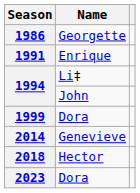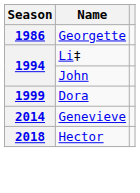 <table class="wikitable plainrowheaders">
 <tr>
 <th scope="col">Season</th>
 <th scope="col">Name</th>
 <th scope="col"></th>
 </tr>
 <tr>
 <th scope="row"><a href='#'>1986</a></th>
 <td><a href='#'>Georgette</a></td>
-<td></td>
-</tr>
-<tr>
-<th scope="row"><a href='#'>1991</a></th>
-<td><a href='#'>Enrique</a></td>
 <td></td>
 </tr>
 <tr>
 <th rowspan=2 scope="row"><a href='#'>1994</a></th>
 <td><a href='#'>Li</a>‡</td>
 <td></td>
 </tr>
 <tr>
 <td><a href='#'>John</a></td>
 <td></td>
 </tr>
 <tr>
 <th scope="row"><a href='#'>1999</a></th>
 <td><a href='#'>Dora</a></td>
 <td></td>
 </tr>
 <tr>
 <th scope="row"><a href='#'>2014</a></th>
 <td><a href='#'>Genevieve</a></td>
 <td></td>
 </tr>
 <tr>
 <th scope="row"><a href='#'>2018</a></th>
 <td><a href='#'>Hector</a></td>
 <td></td>
 </tr>
-<tr>
-<th scope="row"><a href='#'>2023</a></th>
-<td><a href='#'>Dora</a></td>
-<td></td>
-</tr>
 </table>
